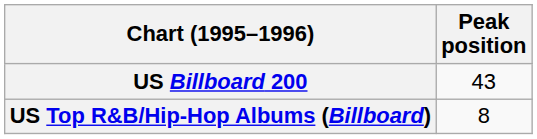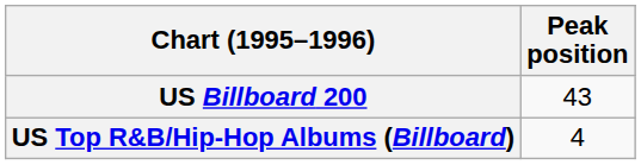 <table class="wikitable sortable plainrowheaders" style="text-align:center">
 <tr>
 <th scope="col">Chart (1995–1996)</th>
 <th scope="col">Peak<br> position</th>
 </tr>
 <tr>
 <th scope="row">US <a href='#'><em>Billboard</em> 200</a></th>
 <td>43</td>
 </tr>
 <tr>
 <th scope="row">US <a href='#'>Top R&B/Hip-Hop Albums</a> (<em><a href='#'>Billboard</a></em>)</th>
-<td>8</td>
+<td>4</td>
 </tr>
 </table>
